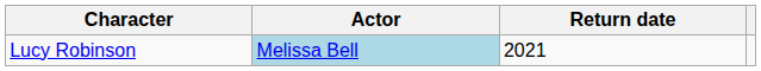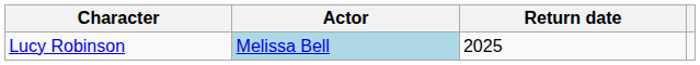 <table class="wikitable plainrowheaders sortable">
 <tr>
 <th width=200>Character</th>
 <th width=200>Actor</th>
 <th width=200>Return date</th>
 <th></th>
 </tr>
 <tr>
 <td><a href='#'>Lucy Robinson</a></td>
 <td style="background: lightblue;"><a href='#'>Melissa Bell</a></td>
-<td>2021</td>
+<td>2025</td>
 <td align="center"></td>
 </tr>
 <tr>
 </tr>
 </table>
